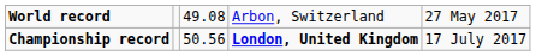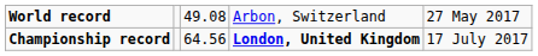 <table class="wikitable">
 <tr>
 <td><strong>World record</strong></td>
 <td></td>
 <td>49.08</td>
 <td><a href='#'>Arbon</a>, Switzerland</td>
 <td>27 May 2017</td>
 </tr>
 <tr>
 <td><strong>Championship record</strong></td>
 <td></td>
-<td>50.56</td>
+<td>64.56</td>
 <td><strong><a href='#'>London</a>, United Kingdom</strong></td>
 <td>17 July 2017</td>
 </tr>
 </table>
